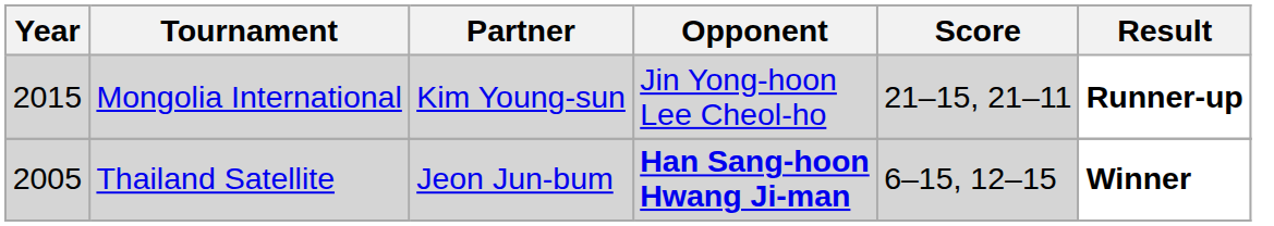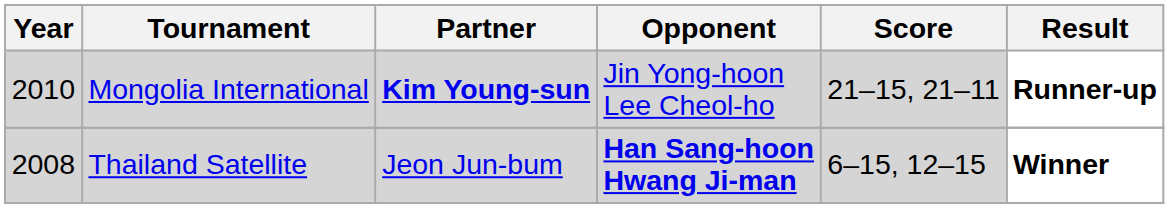 <table class="sortable wikitable" style="font-size: 90%;">
 <tr>
 <th>Year</th>
 <th>Tournament</th>
 <th>Partner</th>
 <th>Opponent</th>
 <th>Score</th>
 <th>Result</th>
 </tr>
 <tr style="background:#D5D5D5">
-<td align="center">2015</td>
+<td align="center">2010</td>
 <td align="left"><a href='#'>Mongolia International</a></td>
-<td align="left"> <a href='#'>Kim Young-sun</a></td>
+<td align="left"><strong> <a href='#'>Kim Young-sun</a></strong></td>
 <td align="left"> <a href='#'>Jin Yong-hoon</a> <br>  <a href='#'>Lee Cheol-ho</a></td>
 <td align="left">21–15, 21–11</td>
 <td style="text-align:left; background:white"> <strong>Runner-up</strong></td>
 </tr>
 <tr>
 </tr>
 <tr style="background:#D5D5D5">
-<td align="center">2005</td>
+<td align="center">2008</td>
 <td align="left"><a href='#'>Thailand Satellite</a></td>
 <td align="left"> <a href='#'>Jeon Jun-bum</a></td>
 <td align="left"><strong> <a href='#'>Han Sang-hoon</a> <br>  <a href='#'>Hwang Ji-man</a></strong></td>
 <td align="left">6–15, 12–15</td>
 <td style="text-align:left; background:white"> <strong>Winner</strong></td>
 </tr>
 </table>
